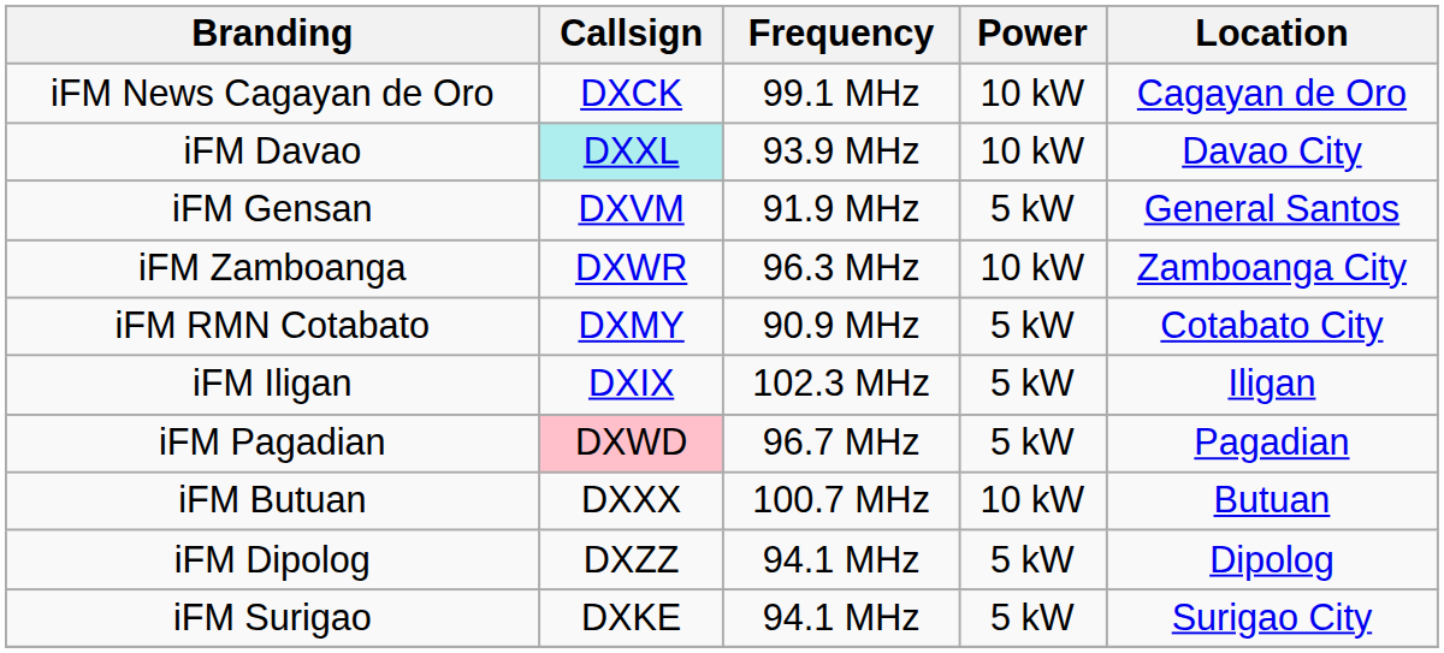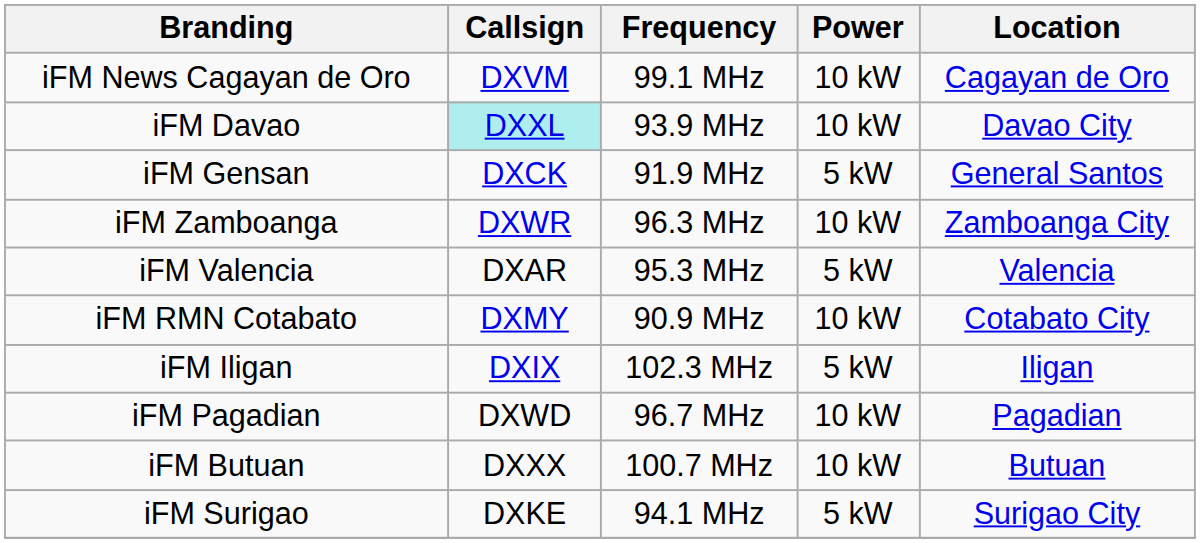 <table class="wikitable sortable" style="width:100%; text-align:center;">
 <tr>
 <th>Branding</th>
 <th>Callsign</th>
 <th>Frequency</th>
 <th>Power</th>
 <th>Location</th>
 </tr>
 <tr>
 <td>iFM News Cagayan de Oro</td>
-<td><a href='#'>DXCK</a></td>
+<td><a href='#'>DXVM</a></td>
 <td>99.1 MHz</td>
 <td>10 kW</td>
 <td><a href='#'>Cagayan de Oro</a></td>
 </tr>
 <tr>
 <td>iFM Davao</td>
 <td style="background: paleturquoise;"><a href='#'>DXXL</a></td>
 <td>93.9 MHz</td>
 <td>10 kW</td>
 <td><a href='#'>Davao City</a></td>
 </tr>
 <tr>
 <td>iFM Gensan</td>
-<td><a href='#'>DXVM</a></td>
+<td><a href='#'>DXCK</a></td>
 <td>91.9 MHz</td>
 <td>5 kW</td>
 <td><a href='#'>General Santos</a></td>
 </tr>
 <tr>
 <td>iFM Zamboanga</td>
 <td><a href='#'>DXWR</a></td>
 <td>96.3 MHz</td>
 <td>10 kW</td>
 <td><a href='#'>Zamboanga City</a></td>
 </tr>
 <tr>
+<td>iFM Valencia</td>
+<td>DXAR</td>
+<td>95.3 MHz</td>
+<td>5 kW</td>
+<td><a href='#'>Valencia</a></td>
+</tr>
+<tr>
 <td>iFM RMN Cotabato</td>
 <td><a href='#'>DXMY</a></td>
 <td>90.9 MHz</td>
-<td>5 kW</td>
+<td>10 kW</td>
 <td><a href='#'>Cotabato City</a></td>
 </tr>
 <tr>
 <td>iFM Iligan</td>
 <td><a href='#'>DXIX</a></td>
 <td>102.3 MHz</td>
 <td>5 kW</td>
 <td><a href='#'>Iligan</a></td>
 </tr>
 <tr>
 <td>iFM Pagadian</td>
-<td style="background: pink;">DXWD</td>
+<td>DXWD</td>
 <td>96.7 MHz</td>
-<td>5 kW</td>
+<td>10 kW</td>
 <td><a href='#'>Pagadian</a></td>
 </tr>
 <tr>
 <td>iFM Butuan</td>
 <td>DXXX</td>
 <td>100.7 MHz</td>
 <td>10 kW</td>
 <td><a href='#'>Butuan</a></td>
-</tr>
-<tr>
-<td>iFM Dipolog</td>
-<td>DXZZ</td>
-<td>94.1 MHz</td>
-<td>5 kW</td>
-<td><a href='#'>Dipolog</a></td>
 </tr>
 <tr>
 <td>iFM Surigao</td>
 <td>DXKE</td>
 <td>94.1 MHz</td>
 <td>5 kW</td>
 <td><a href='#'>Surigao City</a></td>
 </tr>
 <tr>
 </tr>
 </table>
